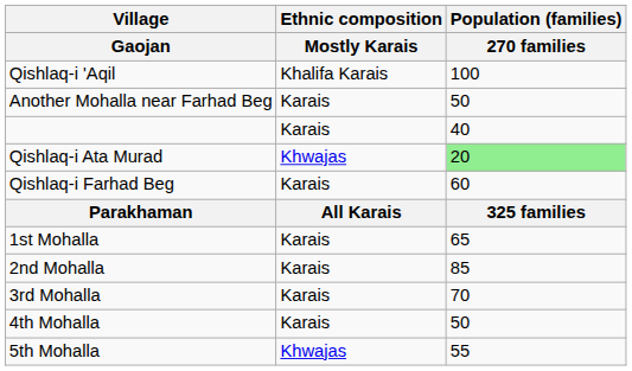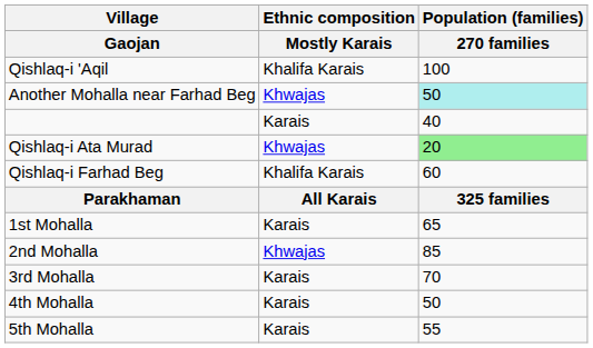 <table class="wikitable">
 <tr>
 <th>Village</th>
 <th>Ethnic composition</th>
 <th>Population (families)</th>
 </tr>
 <tr>
 <th>Gaojan</th>
 <th>Mostly Karais</th>
 <th>270 families</th>
 </tr>
 <tr>
 <td>Qishlaq-i 'Aqil<br></td>
 <td>Khalifa Karais</td>
 <td>100</td>
 </tr>
 <tr>
 <td>Another Mohalla near Farhad Beg</td>
-<td>Karais</td>
-<td>50</td>
+<td><a href='#'>Khwajas</a></td>
+<td style="background: paleturquoise;">50</td>
 </tr>
 <tr>
 <td><br></td>
 <td>Karais</td>
 <td>40</td>
 </tr>
 <tr>
 <td>Qishlaq-i Ata Murad<br></td>
 <td><a href='#'>Khwajas</a></td>
 <td style="background: lightgreen;">20</td>
 </tr>
 <tr>
 <td>Qishlaq-i Farhad Beg<br></td>
-<td>Karais</td>
+<td>Khalifa Karais</td>
 <td>60</td>
 </tr>
 <tr>
 <th>Parakhaman</th>
 <th>All Karais</th>
 <th>325 families</th>
 </tr>
 <tr>
 <td>1st Mohalla<br></td>
 <td>Karais</td>
 <td>65</td>
 </tr>
 <tr>
 <td>2nd Mohalla<br></td>
-<td>Karais</td>
+<td><a href='#'>Khwajas</a></td>
 <td>85</td>
 </tr>
 <tr>
 <td>3rd Mohalla<br></td>
 <td>Karais</td>
 <td>70</td>
 </tr>
 <tr>
 <td>4th Mohalla<br></td>
 <td>Karais</td>
 <td>50</td>
 </tr>
 <tr>
 <td>5th Mohalla<br></td>
-<td><a href='#'>Khwajas</a></td>
+<td>Karais</td>
 <td>55</td>
 </tr>
 </table>
